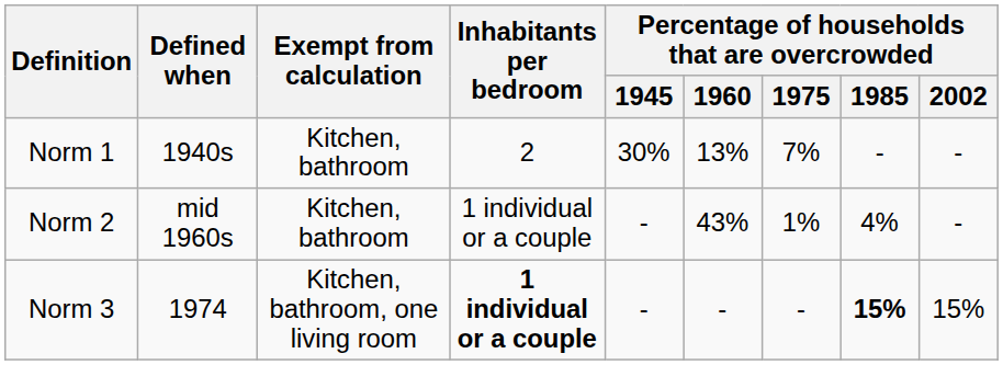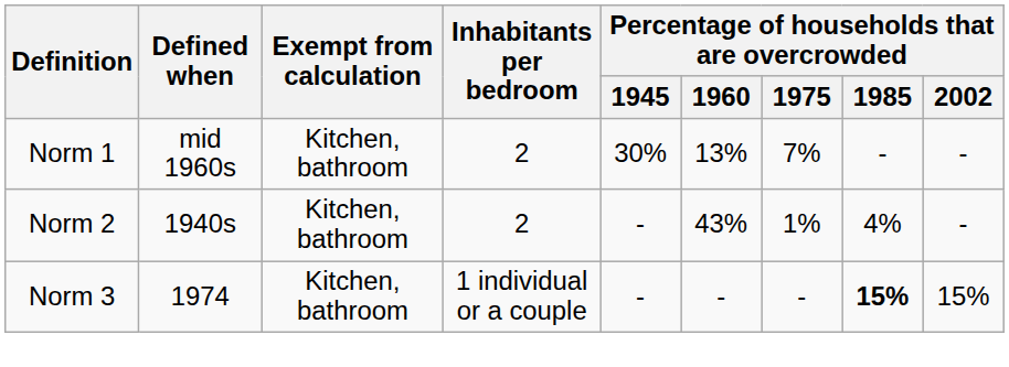 <table class=wikitable style="text-align:center">
 <tr>
 <th rowspan=2>Definition</th>
 <th rowspan=2>Defined when</th>
 <th rowspan=2>Exempt from calculation</th>
 <th rowspan=2>Inhabitants<br>per bedroom</th>
 <th colspan=5>Percentage of households that are overcrowded</th>
 </tr>
 <tr>
 <th>1945</th>
 <th>1960</th>
 <th>1975</th>
 <th>1985</th>
 <th>2002</th>
 </tr>
 <tr>
 <td>Norm 1</td>
-<td>1940s</td>
+<td>mid 1960s</td>
 <td>Kitchen, bathroom</td>
 <td>2</td>
 <td>30%</td>
 <td>13%</td>
 <td>7%</td>
 <td>-</td>
 <td>-</td>
 </tr>
 <tr>
 <td>Norm 2</td>
-<td>mid 1960s</td>
+<td>1940s</td>
 <td>Kitchen, bathroom</td>
-<td>1 individual<br>or a couple</td>
+<td>2</td>
 <td>-</td>
 <td>43%</td>
 <td>1%</td>
 <td>4%</td>
 <td>-</td>
 </tr>
 <tr>
 <td>Norm 3</td>
 <td>1974</td>
-<td>Kitchen, bathroom, one living room</td>
-<td><strong>1 individual<br>or a couple</strong></td>
+<td>Kitchen, bathroom</td>
+<td>1 individual<br>or a couple</td>
 <td>-</td>
 <td>-</td>
 <td>-</td>
 <td><strong>15%</strong></td>
 <td>15%</td>
 </tr>
 </table>
